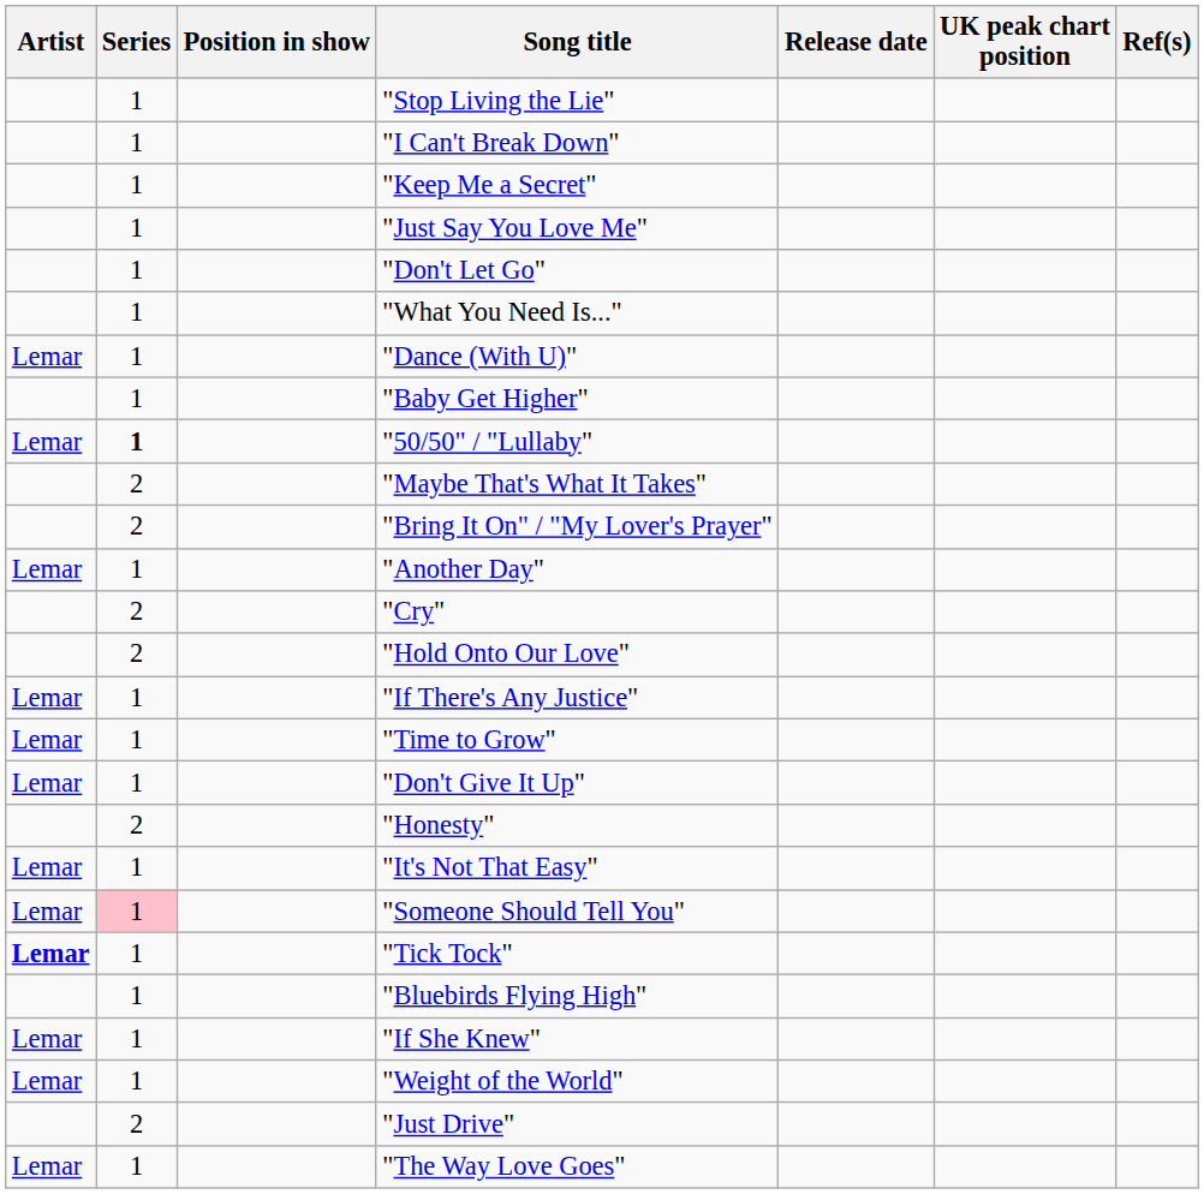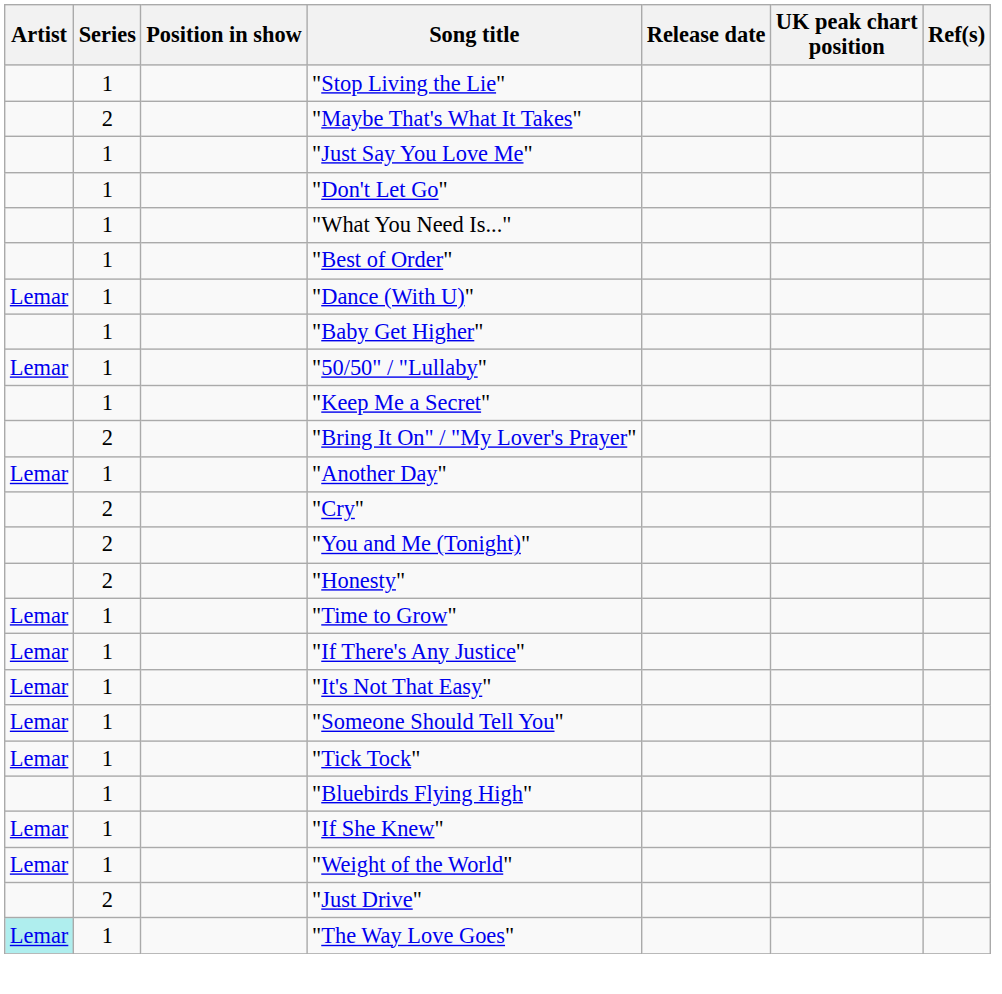 <table class="wikitable sortable">
 <tr>
 <th>Artist</th>
 <th>Series</th>
 <th>Position in show</th>
 <th>Song title</th>
 <th>Release date</th>
 <th>UK peak chart<br>position</th>
 <th class="unsortable">Ref(s)</th>
 </tr>
 <tr>
 <td></td>
 <td align="center">1</td>
 <td></td>
 <td>"<a href='#'>Stop Living the Lie</a>"</td>
 <td></td>
 <td align="center"></td>
 <td></td>
 </tr>
 <tr>
 <td></td>
-<td align="center">1</td>
+<td align="center">2</td>
 <td></td>
-<td>"<a href='#'>I Can't Break Down</a>"</td>
-<td></td>
-<td align="center"></td>
-<td></td>
-</tr>
-<tr>
-<td></td>
-<td align="center">1</td>
-<td></td>
-<td>"<a href='#'>Keep Me a Secret</a>"</td>
+<td>"<a href='#'>Maybe That's What It Takes</a>"</td>
 <td></td>
 <td align="center"></td>
 <td></td>
 </tr>
 <tr>
 <td></td>
 <td align="center">1</td>
 <td></td>
 <td>"<a href='#'>Just Say You Love Me</a>"</td>
 <td></td>
 <td align="center"></td>
 <td></td>
 </tr>
 <tr>
 <td></td>
 <td align="center">1</td>
 <td></td>
 <td>"<a href='#'>Don't Let Go</a>"</td>
 <td></td>
 <td align="center"></td>
 <td></td>
 </tr>
 <tr>
 <td></td>
 <td align="center">1</td>
 <td></td>
 <td>"What You Need Is..."</td>
 <td></td>
 <td align="center"></td>
 <td></td>
 </tr>
 <tr>
+<td></td>
+<td align="center">1</td>
+<td></td>
+<td>"<a href='#'>Best of Order</a>"</td>
+<td></td>
+<td align="center"></td>
+<td></td>
+</tr>
+<tr>
 <td><a href='#'>Lemar</a></td>
 <td align="center">1</td>
 <td></td>
 <td>"<a href='#'>Dance (With U)</a>"</td>
 <td></td>
 <td align="center"></td>
 <td></td>
 </tr>
 <tr>
 <td></td>
 <td align="center">1</td>
 <td></td>
 <td>"<a href='#'>Baby Get Higher</a>"</td>
 <td></td>
 <td align="center"></td>
 <td></td>
 </tr>
 <tr>
 <td><a href='#'>Lemar</a></td>
-<td align="center"><strong>1</strong></td>
+<td align="center">1</td>
 <td></td>
 <td>"<a href='#'>50/50" / "Lullaby</a>"</td>
 <td></td>
 <td align="center"></td>
 <td></td>
 </tr>
 <tr>
 <td></td>
-<td align="center">2</td>
+<td align="center">1</td>
 <td></td>
-<td>"<a href='#'>Maybe That's What It Takes</a>"</td>
+<td>"<a href='#'>Keep Me a Secret</a>"</td>
 <td></td>
 <td align="center"></td>
 <td></td>
 </tr>
 <tr>
 <td></td>
 <td align="center">2</td>
 <td></td>
 <td>"<a href='#'>Bring It On" / "My Lover's Prayer</a>"</td>
 <td></td>
 <td align="center"></td>
 <td></td>
 </tr>
 <tr>
 <td><a href='#'>Lemar</a></td>
 <td align="center">1</td>
 <td></td>
 <td>"<a href='#'>Another Day</a>"</td>
 <td></td>
 <td align="center"></td>
 <td></td>
 </tr>
 <tr>
 <td></td>
 <td align="center">2</td>
 <td></td>
 <td>"<a href='#'>Cry</a>"</td>
 <td></td>
 <td align="center"></td>
 <td></td>
 </tr>
 <tr>
 <td></td>
 <td align="center">2</td>
 <td></td>
-<td>"<a href='#'>Hold Onto Our Love</a>"</td>
+<td>"<a href='#'>You and Me (Tonight)</a>"</td>
+<td></td>
+<td align="center"></td>
+<td></td>
+</tr>
+<tr>
+<td></td>
+<td align="center">2</td>
+<td></td>
+<td>"<a href='#'>Honesty</a>"</td>
+<td></td>
+<td align="center"></td>
+<td></td>
+</tr>
+<tr>
+<td><a href='#'>Lemar</a></td>
+<td align="center">1</td>
+<td></td>
+<td>"<a href='#'>Time to Grow</a>"</td>
 <td></td>
 <td align="center"></td>
 <td></td>
 </tr>
 <tr>
 <td><a href='#'>Lemar</a></td>
 <td align="center">1</td>
 <td></td>
 <td>"<a href='#'>If There's Any Justice</a>"</td>
 <td></td>
 <td align="center"></td>
 <td></td>
 </tr>
 <tr>
 <td><a href='#'>Lemar</a></td>
 <td align="center">1</td>
 <td></td>
-<td>"<a href='#'>Time to Grow</a>"</td>
+<td>"<a href='#'>It's Not That Easy</a>"</td>
 <td></td>
 <td align="center"></td>
 <td></td>
 </tr>
 <tr>
 <td><a href='#'>Lemar</a></td>
 <td align="center">1</td>
 <td></td>
-<td>"<a href='#'>Don't Give It Up</a>"</td>
-<td></td>
-<td align="center"></td>
-<td></td>
-</tr>
-<tr>
-<td></td>
-<td align="center">2</td>
-<td></td>
-<td>"<a href='#'>Honesty</a>"</td>
+<td>"<a href='#'>Someone Should Tell You</a>"</td>
 <td></td>
 <td align="center"></td>
 <td></td>
 </tr>
 <tr>
 <td><a href='#'>Lemar</a></td>
-<td align="center">1</td>
-<td></td>
-<td>"<a href='#'>It's Not That Easy</a>"</td>
-<td></td>
-<td align="center"></td>
-<td></td>
-</tr>
-<tr>
-<td><a href='#'>Lemar</a></td>
-<td align="center" style="background: pink;">1</td>
-<td></td>
-<td>"<a href='#'>Someone Should Tell You</a>"</td>
-<td></td>
-<td align="center"></td>
-<td></td>
-</tr>
-<tr>
-<td><strong><a href='#'>Lemar</a></strong></td>
 <td align="center">1</td>
 <td></td>
 <td>"<a href='#'>Tick Tock</a>"</td>
 <td></td>
 <td align="center"></td>
 <td></td>
 </tr>
 <tr>
 <td></td>
 <td align="center">1</td>
 <td></td>
 <td>"<a href='#'>Bluebirds Flying High</a>"</td>
 <td></td>
 <td align="center"></td>
 <td></td>
 </tr>
 <tr>
 <td><a href='#'>Lemar</a></td>
 <td align="center">1</td>
 <td></td>
 <td>"<a href='#'>If She Knew</a>"</td>
 <td></td>
 <td align="center"></td>
 <td></td>
 </tr>
 <tr>
 <td><a href='#'>Lemar</a></td>
 <td align="center">1</td>
 <td></td>
 <td>"<a href='#'>Weight of the World</a>"</td>
 <td></td>
 <td align="center"></td>
 <td></td>
 </tr>
 <tr>
 <td></td>
 <td align="center">2</td>
 <td></td>
 <td>"<a href='#'>Just Drive</a>"</td>
 <td></td>
 <td align="center"></td>
 <td></td>
 </tr>
 <tr>
-<td><a href='#'>Lemar</a></td>
+<td style="background: paleturquoise;"><a href='#'>Lemar</a></td>
 <td align="center">1</td>
 <td></td>
 <td>"<a href='#'>The Way Love Goes</a>"</td>
 <td></td>
 <td align="center"></td>
 <td></td>
 </tr>
 </table>
